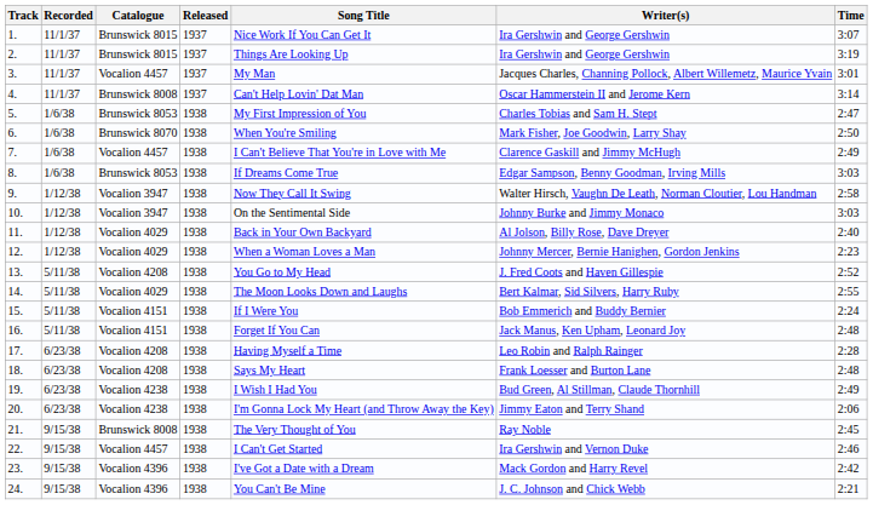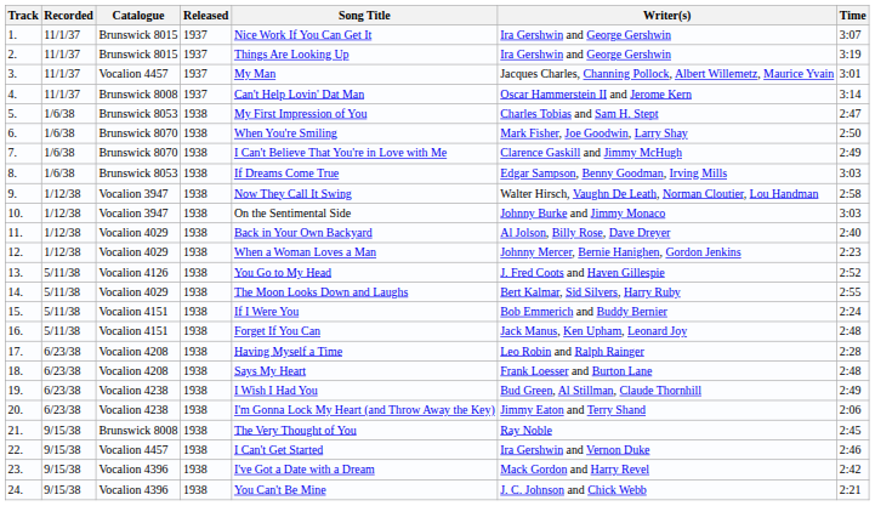 <table class="wikitable" style="background:#fcfdff; font-size:95%;">
 <tr>
 <th>Track</th>
 <th>Recorded</th>
 <th>Catalogue</th>
 <th>Released</th>
 <th>Song Title</th>
 <th>Writer(s)</th>
 <th>Time</th>
 </tr>
 <tr>
 <td>1.</td>
 <td>11/1/37</td>
 <td>Brunswick 8015</td>
 <td>1937</td>
 <td><a href='#'>Nice Work If You Can Get It</a></td>
 <td><a href='#'>Ira Gershwin</a> and <a href='#'>George Gershwin</a></td>
 <td>3:07</td>
 </tr>
 <tr>
 <td>2.</td>
 <td>11/1/37</td>
 <td>Brunswick 8015</td>
 <td>1937</td>
 <td><a href='#'>Things Are Looking Up</a></td>
 <td><a href='#'>Ira Gershwin</a> and <a href='#'>George Gershwin</a></td>
 <td>3:19</td>
 </tr>
 <tr>
 <td>3.</td>
 <td>11/1/37</td>
 <td>Vocalion 4457</td>
 <td>1937</td>
 <td><a href='#'>My Man</a></td>
 <td>Jacques Charles, <a href='#'>Channing Pollock</a>, <a href='#'>Albert Willemetz</a>, <a href='#'>Maurice Yvain</a></td>
 <td>3:01</td>
 </tr>
 <tr>
 <td>4.</td>
 <td>11/1/37</td>
 <td>Brunswick 8008</td>
 <td>1937</td>
 <td><a href='#'>Can't Help Lovin' Dat Man</a></td>
 <td><a href='#'>Oscar Hammerstein II</a> and <a href='#'>Jerome Kern</a></td>
 <td>3:14</td>
 </tr>
 <tr>
 <td>5.</td>
 <td>1/6/38</td>
 <td>Brunswick 8053</td>
 <td>1938</td>
 <td><a href='#'>My First Impression of You</a></td>
 <td><a href='#'>Charles Tobias</a> and <a href='#'>Sam H. Stept</a></td>
 <td>2:47</td>
 </tr>
 <tr>
 <td>6.</td>
 <td>1/6/38</td>
 <td>Brunswick 8070</td>
 <td>1938</td>
 <td><a href='#'>When You're Smiling</a></td>
 <td><a href='#'>Mark Fisher</a>, <a href='#'>Joe Goodwin</a>, <a href='#'>Larry Shay</a></td>
 <td>2:50</td>
 </tr>
 <tr>
 <td>7.</td>
 <td>1/6/38</td>
-<td>Vocalion 4457</td>
+<td>Brunswick 8070</td>
 <td>1938</td>
 <td><a href='#'>I Can't Believe That You're in Love with Me</a></td>
 <td><a href='#'>Clarence Gaskill</a> and <a href='#'>Jimmy McHugh</a></td>
 <td>2:49</td>
 </tr>
 <tr>
 <td>8.</td>
 <td>1/6/38</td>
 <td>Brunswick 8053</td>
 <td>1938</td>
 <td><a href='#'>If Dreams Come True</a></td>
 <td><a href='#'>Edgar Sampson</a>, <a href='#'>Benny Goodman</a>, <a href='#'>Irving Mills</a></td>
 <td>3:03</td>
 </tr>
 <tr>
 <td>9.</td>
 <td>1/12/38</td>
 <td>Vocalion 3947</td>
 <td>1938</td>
 <td><a href='#'>Now They Call It Swing</a></td>
 <td>Walter Hirsch, <a href='#'>Vaughn De Leath</a>, <a href='#'>Norman Cloutier</a>, <a href='#'>Lou Handman</a></td>
 <td>2:58</td>
 </tr>
 <tr>
 <td>10.</td>
 <td>1/12/38</td>
 <td>Vocalion 3947</td>
 <td>1938</td>
 <td>On the Sentimental Side</td>
 <td><a href='#'>Johnny Burke</a> and <a href='#'>Jimmy Monaco</a></td>
 <td>3:03</td>
 </tr>
 <tr>
 <td>11.</td>
 <td>1/12/38</td>
 <td>Vocalion 4029</td>
 <td>1938</td>
 <td><a href='#'>Back in Your Own Backyard</a></td>
 <td><a href='#'>Al Jolson</a>, <a href='#'>Billy Rose</a>, <a href='#'>Dave Dreyer</a></td>
 <td>2:40</td>
 </tr>
 <tr>
 <td>12.</td>
 <td>1/12/38</td>
 <td>Vocalion 4029</td>
 <td>1938</td>
 <td><a href='#'>When a Woman Loves a Man</a></td>
 <td><a href='#'>Johnny Mercer</a>, <a href='#'>Bernie Hanighen</a>, <a href='#'>Gordon Jenkins</a></td>
 <td>2:23</td>
 </tr>
 <tr>
 <td>13.</td>
 <td>5/11/38</td>
-<td>Vocalion 4208</td>
+<td>Vocalion 4126</td>
 <td>1938</td>
 <td><a href='#'>You Go to My Head</a></td>
 <td><a href='#'>J. Fred Coots</a> and <a href='#'>Haven Gillespie</a></td>
 <td>2:52</td>
 </tr>
 <tr>
 <td>14.</td>
 <td>5/11/38</td>
 <td>Vocalion 4029</td>
 <td>1938</td>
 <td><a href='#'>The Moon Looks Down and Laughs</a></td>
 <td><a href='#'>Bert Kalmar</a>, <a href='#'>Sid Silvers</a>, <a href='#'>Harry Ruby</a></td>
 <td>2:55</td>
 </tr>
 <tr>
 <td>15.</td>
 <td>5/11/38</td>
 <td>Vocalion 4151</td>
 <td>1938</td>
 <td><a href='#'>If I Were You</a></td>
 <td><a href='#'>Bob Emmerich</a> and <a href='#'>Buddy Bernier</a></td>
 <td>2:24</td>
 </tr>
 <tr>
 <td>16.</td>
 <td>5/11/38</td>
 <td>Vocalion 4151</td>
 <td>1938</td>
 <td><a href='#'>Forget If You Can</a></td>
 <td><a href='#'>Jack Manus</a>, <a href='#'>Ken Upham</a>, <a href='#'>Leonard Joy</a></td>
 <td>2:48</td>
 </tr>
 <tr>
 <td>17.</td>
 <td>6/23/38</td>
 <td>Vocalion 4208</td>
 <td>1938</td>
 <td><a href='#'>Having Myself a Time</a></td>
 <td><a href='#'>Leo Robin</a> and <a href='#'>Ralph Rainger</a></td>
 <td>2:28</td>
 </tr>
 <tr>
 <td>18.</td>
 <td>6/23/38</td>
 <td>Vocalion 4208</td>
 <td>1938</td>
 <td><a href='#'>Says My Heart</a></td>
 <td><a href='#'>Frank Loesser</a> and <a href='#'>Burton Lane</a></td>
 <td>2:48</td>
 </tr>
 <tr>
 <td>19.</td>
 <td>6/23/38</td>
 <td>Vocalion 4238</td>
 <td>1938</td>
 <td><a href='#'>I Wish I Had You</a></td>
 <td><a href='#'>Bud Green</a>, <a href='#'>Al Stillman</a>, <a href='#'>Claude Thornhill</a></td>
 <td>2:49</td>
 </tr>
 <tr>
 <td>20.</td>
 <td>6/23/38</td>
 <td>Vocalion 4238</td>
 <td>1938</td>
 <td><a href='#'>I'm Gonna Lock My Heart (and Throw Away the Key)</a></td>
 <td><a href='#'>Jimmy Eaton</a> and <a href='#'>Terry Shand</a></td>
 <td>2:06</td>
 </tr>
 <tr>
 <td>21.</td>
 <td>9/15/38</td>
 <td>Brunswick 8008</td>
 <td>1938</td>
 <td><a href='#'>The Very Thought of You</a></td>
 <td><a href='#'>Ray Noble</a></td>
 <td>2:45</td>
 </tr>
 <tr>
 <td>22.</td>
 <td>9/15/38</td>
 <td>Vocalion 4457</td>
 <td>1938</td>
 <td><a href='#'>I Can't Get Started</a></td>
 <td><a href='#'>Ira Gershwin</a> and <a href='#'>Vernon Duke</a></td>
 <td>2:46</td>
 </tr>
 <tr>
 <td>23.</td>
 <td>9/15/38</td>
 <td>Vocalion 4396</td>
 <td>1938</td>
 <td><a href='#'>I've Got a Date with a Dream</a></td>
 <td><a href='#'>Mack Gordon</a> and <a href='#'>Harry Revel</a></td>
 <td>2:42</td>
 </tr>
 <tr>
 <td>24.</td>
 <td>9/15/38</td>
 <td>Vocalion 4396</td>
 <td>1938</td>
 <td><a href='#'>You Can't Be Mine</a></td>
 <td><a href='#'>J. C. Johnson</a> and <a href='#'>Chick Webb</a></td>
 <td>2:21</td>
 </tr>
 </table>
